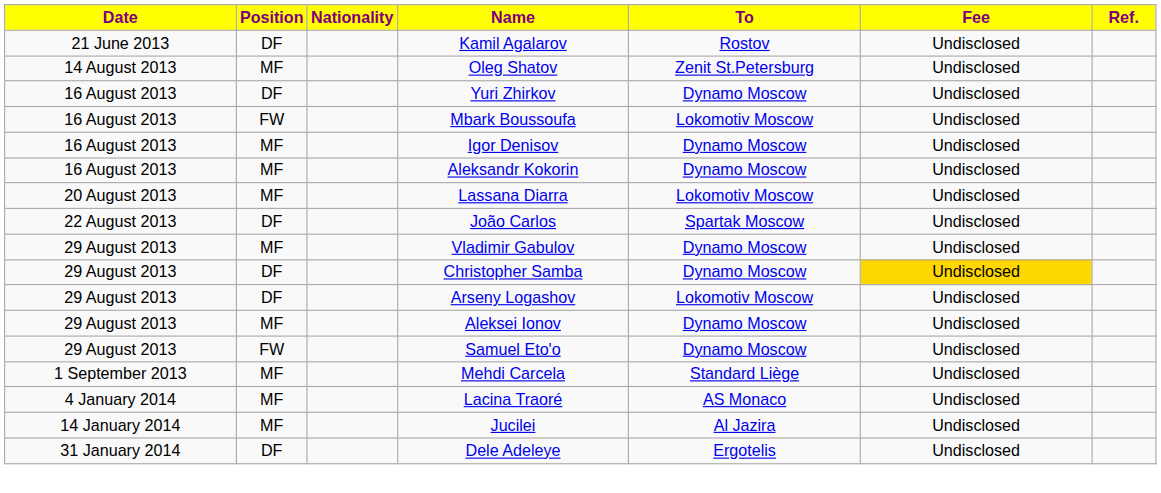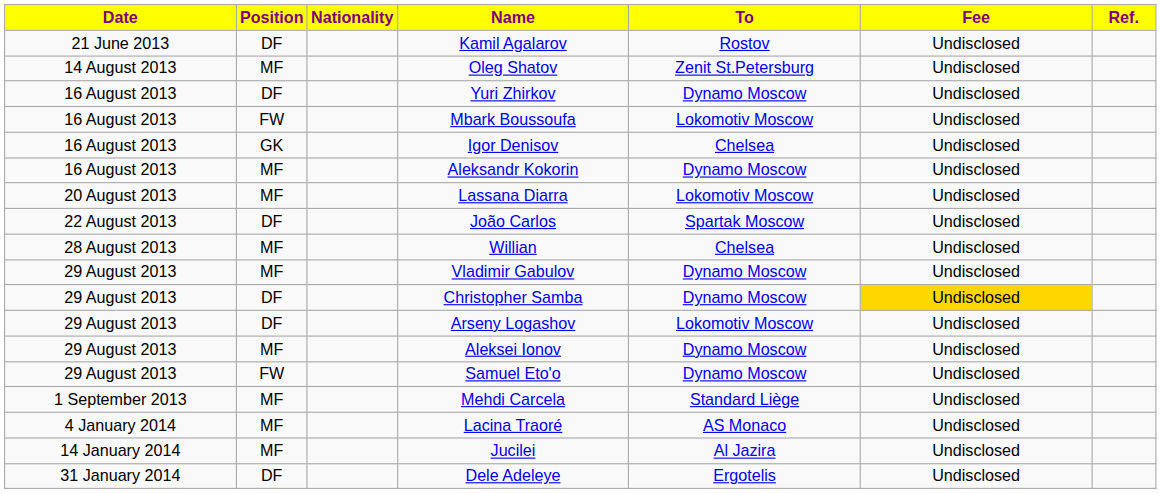 <table class="wikitable"  style="text-align:center; font-size:90%; ">
 <tr>
 <th style="background:#ffff00; color:purple; width:200px;">Date</th>
 <th style="background:#ffff00; color:purple; width:50px;">Position</th>
 <th style="background:#ffff00; color:purple; width:50px;">Nationality</th>
 <th style="background:#ffff00; color:purple; width:200px;">Name</th>
 <th style="background:#ffff00; color:purple; width:200px;">To</th>
 <th style="background:#ffff00; color:purple; width:200px;">Fee</th>
 <th style="background:#ffff00; color:purple; width:50px;">Ref.</th>
 </tr>
 <tr>
 <td>21 June 2013</td>
 <td>DF</td>
 <td></td>
 <td><a href='#'>Kamil Agalarov</a></td>
 <td><a href='#'>Rostov</a></td>
 <td>Undisclosed</td>
 <td></td>
 </tr>
 <tr>
 <td>14 August 2013</td>
 <td>MF</td>
 <td></td>
 <td><a href='#'>Oleg Shatov</a></td>
 <td><a href='#'>Zenit St.Petersburg</a></td>
 <td>Undisclosed</td>
 <td></td>
 </tr>
 <tr>
 <td>16 August 2013</td>
 <td>DF</td>
 <td></td>
 <td><a href='#'>Yuri Zhirkov</a></td>
 <td><a href='#'>Dynamo Moscow</a></td>
 <td>Undisclosed</td>
 <td></td>
 </tr>
 <tr>
 <td>16 August 2013</td>
 <td>FW</td>
 <td></td>
 <td><a href='#'>Mbark Boussoufa</a></td>
 <td><a href='#'>Lokomotiv Moscow</a></td>
 <td>Undisclosed</td>
 <td></td>
 </tr>
 <tr>
 <td>16 August 2013</td>
-<td>MF</td>
+<td>GK</td>
 <td></td>
 <td><a href='#'>Igor Denisov</a></td>
-<td><a href='#'>Dynamo Moscow</a></td>
+<td><a href='#'>Chelsea</a></td>
 <td>Undisclosed</td>
 <td></td>
 </tr>
 <tr>
 <td>16 August 2013</td>
 <td>MF</td>
 <td></td>
 <td><a href='#'>Aleksandr Kokorin</a></td>
 <td><a href='#'>Dynamo Moscow</a></td>
 <td>Undisclosed</td>
 <td></td>
 </tr>
 <tr>
 <td>20 August 2013</td>
 <td>MF</td>
 <td></td>
 <td><a href='#'>Lassana Diarra</a></td>
 <td><a href='#'>Lokomotiv Moscow</a></td>
 <td>Undisclosed</td>
 <td></td>
 </tr>
 <tr>
 <td>22 August 2013</td>
 <td>DF</td>
 <td></td>
 <td><a href='#'>João Carlos</a></td>
 <td><a href='#'>Spartak Moscow</a></td>
+<td>Undisclosed</td>
+<td></td>
+</tr>
+<tr>
+<td>28 August 2013</td>
+<td>MF</td>
+<td></td>
+<td><a href='#'>Willian</a></td>
+<td><a href='#'>Chelsea</a></td>
 <td>Undisclosed</td>
 <td></td>
 </tr>
 <tr>
 <td>29 August 2013</td>
 <td>MF</td>
 <td></td>
 <td><a href='#'>Vladimir Gabulov</a></td>
 <td><a href='#'>Dynamo Moscow</a></td>
 <td>Undisclosed</td>
 <td></td>
 </tr>
 <tr>
 <td>29 August 2013</td>
 <td>DF</td>
 <td></td>
 <td><a href='#'>Christopher Samba</a></td>
 <td><a href='#'>Dynamo Moscow</a></td>
 <td style="background: gold;">Undisclosed</td>
 <td></td>
 </tr>
 <tr>
 <td>29 August 2013</td>
 <td>DF</td>
 <td></td>
 <td><a href='#'>Arseny Logashov</a></td>
 <td><a href='#'>Lokomotiv Moscow</a></td>
 <td>Undisclosed</td>
 <td></td>
 </tr>
 <tr>
 <td>29 August 2013</td>
 <td>MF</td>
 <td></td>
 <td><a href='#'>Aleksei Ionov</a></td>
 <td><a href='#'>Dynamo Moscow</a></td>
 <td>Undisclosed</td>
 <td></td>
 </tr>
 <tr>
 <td>29 August 2013</td>
 <td>FW</td>
 <td></td>
 <td><a href='#'>Samuel Eto'o</a></td>
 <td><a href='#'>Dynamo Moscow</a></td>
 <td>Undisclosed</td>
 <td></td>
 </tr>
 <tr>
 <td>1 September 2013</td>
 <td>MF</td>
 <td></td>
 <td><a href='#'>Mehdi Carcela</a></td>
 <td><a href='#'>Standard Liège</a></td>
 <td>Undisclosed</td>
 <td></td>
 </tr>
 <tr>
 <td>4 January 2014</td>
 <td>MF</td>
 <td></td>
 <td><a href='#'>Lacina Traoré</a></td>
 <td><a href='#'>AS Monaco</a></td>
 <td>Undisclosed</td>
 <td></td>
 </tr>
 <tr>
 <td>14 January 2014</td>
 <td>MF</td>
 <td></td>
 <td><a href='#'>Jucilei</a></td>
 <td><a href='#'>Al Jazira</a></td>
 <td>Undisclosed</td>
 <td></td>
 </tr>
 <tr>
 <td>31 January 2014</td>
 <td>DF</td>
 <td></td>
 <td><a href='#'>Dele Adeleye</a></td>
 <td><a href='#'>Ergotelis</a></td>
 <td>Undisclosed</td>
 <td></td>
 </tr>
 </table>
